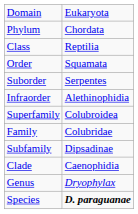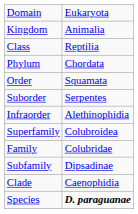 <table class="wikitable mw-collapsible mw-collapsed">
 <tr>
 <td><a href='#'>Domain</a></td>
 <td><a href='#'>Eukaryota</a></td>
 </tr>
 <tr>
-<td><a href='#'>Phylum</a></td>
-<td><a href='#'>Chordata</a></td>
+<td><a href='#'>Kingdom</a></td>
+<td><a href='#'>Animalia</a></td>
 </tr>
 <tr>
 <td><a href='#'>Class</a></td>
 <td><a href='#'>Reptilia</a></td>
+</tr>
+<tr>
+<td><a href='#'>Phylum</a></td>
+<td><a href='#'>Chordata</a></td>
 </tr>
 <tr>
 <td><a href='#'>Order</a></td>
 <td><a href='#'>Squamata</a></td>
 </tr>
 <tr>
 <td><a href='#'>Suborder</a></td>
 <td><a href='#'>Serpentes</a></td>
 </tr>
 <tr>
 <td><a href='#'>Infraorder</a></td>
 <td><a href='#'>Alethinophidia</a></td>
 </tr>
 <tr>
 <td><a href='#'>Superfamily</a></td>
 <td><a href='#'>Colubroidea</a></td>
 </tr>
 <tr>
 <td><a href='#'>Family</a></td>
 <td><a href='#'>Colubridae</a></td>
 </tr>
 <tr>
 <td><a href='#'>Subfamily</a></td>
 <td><a href='#'>Dipsadinae</a></td>
 </tr>
 <tr>
 <td><a href='#'>Clade</a></td>
 <td><a href='#'>Caenophidia</a></td>
 </tr>
 <tr>
-<td><a href='#'>Genus</a></td>
-<td><em><a href='#'>Dryophylax</a></em></td>
-</tr>
-<tr>
 <td><a href='#'>Species</a></td>
 <td><strong><em>D. paraguanae</em></strong></td>
 </tr>
 </table>
